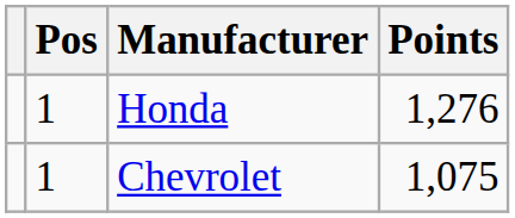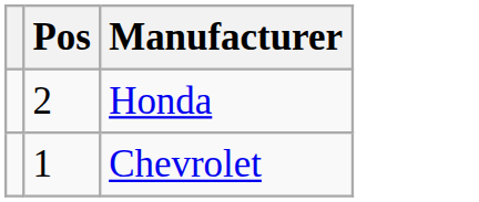 <table class="wikitable" style="font-size: 95%;">
 <tr>
 <th></th>
 <th>Pos</th>
 <th>Manufacturer</th>
-<th>Points</th>
 </tr>
 <tr>
 <td align="left"></td>
-<td>1</td>
+<td>2</td>
 <td> <a href='#'>Honda</a></td>
-<td align="right">1,276</td>
 </tr>
 <tr>
 <td align="left"></td>
 <td>1</td>
 <td> <a href='#'>Chevrolet</a></td>
-<td align="right">1,075</td>
 </tr>
 </table>
